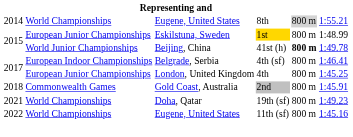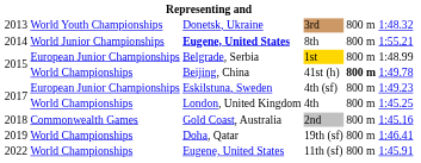 <table>
 <tr>
 <th colspan="6">Representing  and </th>
 </tr>
 <tr>
+<td>2013</td>
+<td><a href='#'>World Youth Championships</a></td>
+<td><a href='#'>Donetsk, Ukraine</a></td>
+<td bgcolor=cc9966>3rd</td>
+<td>800 m</td>
+<td><a href='#'>1:48.32</a></td>
+</tr>
+<tr>
 <td>2014</td>
-<td><a href='#'>World Championships</a></td>
-<td><a href='#'>Eugene, United States</a></td>
+<td><a href='#'>World Junior Championships</a></td>
+<td><strong><a href='#'>Eugene, United States</a></strong></td>
 <td>8th</td>
-<td style="background: lightgrey;">800 m</td>
+<td>800 m</td>
 <td><a href='#'>1:55.21</a></td>
 </tr>
 <tr>
 <td rowspan=2>2015</td>
 <td><a href='#'>European Junior Championships</a></td>
-<td><a href='#'>Eskilstuna, Sweden</a></td>
+<td><a href='#'>Belgrade</a>, Serbia</td>
 <td bgcolor=gold>1st</td>
 <td>800 m</td>
 <td>1:48.99</td>
 </tr>
 <tr>
-<td><a href='#'>World Junior Championships</a></td>
+<td><a href='#'>World Championships</a></td>
 <td><a href='#'>Beijing</a>, China</td>
 <td>41st (h)</td>
 <td><strong>800 m</strong></td>
 <td><a href='#'>1:49.78</a></td>
 </tr>
 <tr>
 <td rowspan="2">2017</td>
-<td><a href='#'>European Indoor Championships</a></td>
-<td><a href='#'>Belgrade</a>, Serbia</td>
+<td><a href='#'>European Junior Championships</a></td>
+<td><a href='#'>Eskilstuna, Sweden</a></td>
 <td>4th (sf)</td>
 <td>800 m</td>
-<td><a href='#'>1:46.41</a></td>
+<td><a href='#'>1:49.23</a></td>
 </tr>
 <tr>
-<td><a href='#'>European Junior Championships</a></td>
+<td><a href='#'>World Championships</a></td>
 <td><a href='#'>London</a>, United Kingdom</td>
 <td>4th</td>
 <td>800 m</td>
 <td><a href='#'>1:45.25</a></td>
 </tr>
 <tr>
 <td>2018</td>
 <td><a href='#'>Commonwealth Games</a></td>
 <td><a href='#'>Gold Coast</a>, Australia</td>
 <td bgcolor=silver>2nd</td>
 <td>800 m</td>
-<td><a href='#'>1:45.91</a></td>
+<td><a href='#'>1:45.16</a></td>
 </tr>
 <tr>
-<td>2021</td>
+<td>2019</td>
 <td><a href='#'>World Championships</a></td>
 <td><a href='#'>Doha</a>, Qatar</td>
 <td>19th (sf)</td>
 <td>800 m</td>
-<td><a href='#'>1:49.23</a></td>
+<td><a href='#'>1:46.41</a></td>
 </tr>
 <tr>
 <td>2022</td>
 <td><a href='#'>World Championships</a></td>
 <td><a href='#'>Eugene, United States</a></td>
 <td>11th (sf)</td>
 <td>800 m</td>
-<td><a href='#'>1:45.16</a></td>
+<td><a href='#'>1:45.91</a></td>
 </tr>
 </table>
